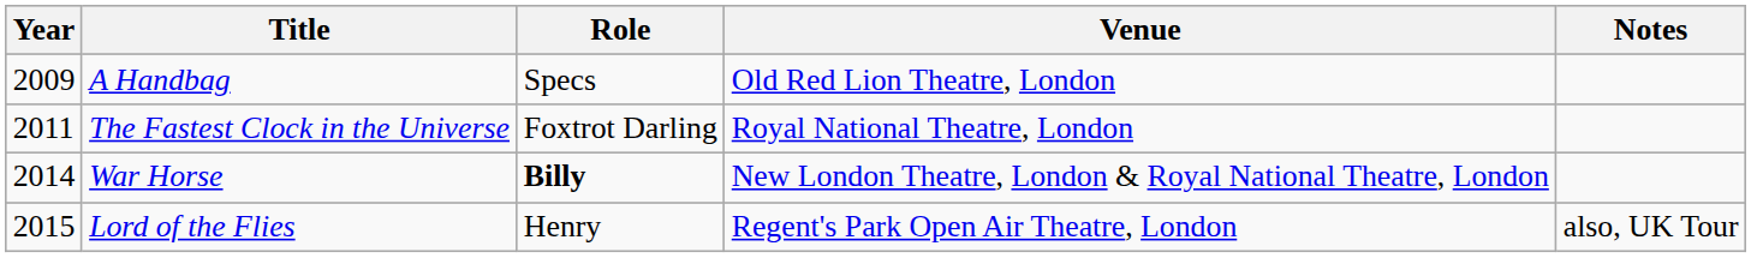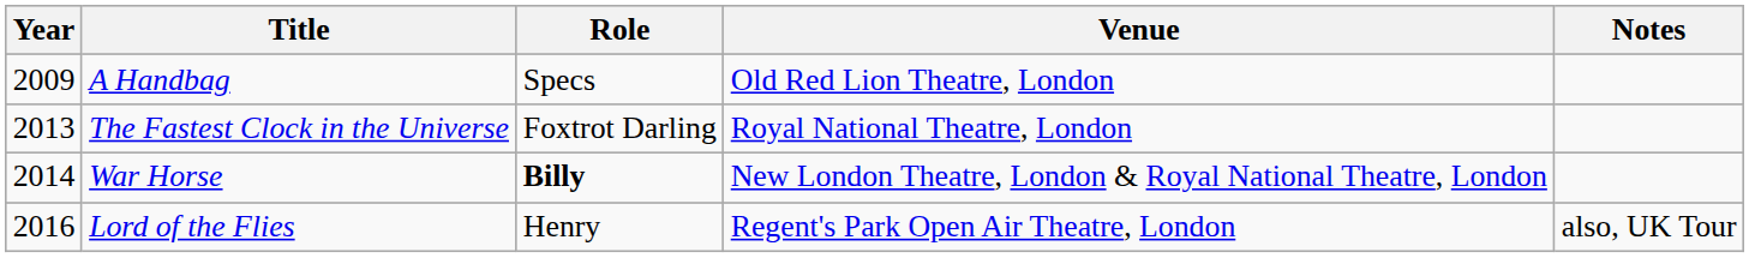 <table class="wikitable">
 <tr>
 <th>Year</th>
 <th>Title</th>
 <th>Role</th>
 <th>Venue</th>
 <th>Notes</th>
 </tr>
 <tr>
 <td>2009</td>
 <td><em><a href='#'>A Handbag</a></em></td>
 <td>Specs</td>
 <td><a href='#'>Old Red Lion Theatre</a>, <a href='#'>London</a></td>
 <td></td>
 </tr>
 <tr>
-<td>2011</td>
+<td>2013</td>
 <td><em><a href='#'>The Fastest Clock in the Universe</a></em></td>
 <td>Foxtrot Darling</td>
 <td><a href='#'>Royal National Theatre</a>, <a href='#'>London</a></td>
 <td></td>
 </tr>
 <tr>
 <td>2014</td>
 <td><em><a href='#'>War Horse</a></em></td>
 <td><strong>Billy</strong></td>
 <td><a href='#'>New London Theatre</a>, <a href='#'>London</a> & <a href='#'>Royal National Theatre</a>, <a href='#'>London</a></td>
 </tr>
 <tr>
-<td>2015</td>
+<td>2016</td>
 <td><em><a href='#'>Lord of the Flies</a></em></td>
 <td>Henry</td>
 <td><a href='#'>Regent's Park Open Air Theatre</a>, <a href='#'>London</a></td>
 <td>also, UK Tour</td>
 </tr>
 </table>
